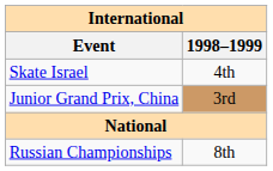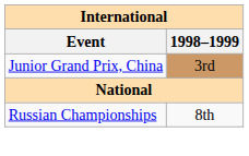 <table class="wikitable" style="text-align:center">
 <tr>
 <th style="background-color: #ffdead; " colspan=2 align=center><strong>International</strong></th>
 </tr>
 <tr>
 <th>Event</th>
 <th>1998–1999</th>
-</tr>
-<tr>
-<td align=left><a href='#'>Skate Israel</a></td>
-<td>4th</td>
 </tr>
 <tr>
 <td align=left><a href='#'>Junior Grand Prix, China</a></td>
 <td bgcolor=cc9966>3rd</td>
 </tr>
 <tr>
 <th style="background-color: #ffdead; " colspan=2 align=center><strong>National</strong></th>
 </tr>
 <tr>
 <td align=left><a href='#'>Russian Championships</a></td>
 <td>8th</td>
 </tr>
 </table>
